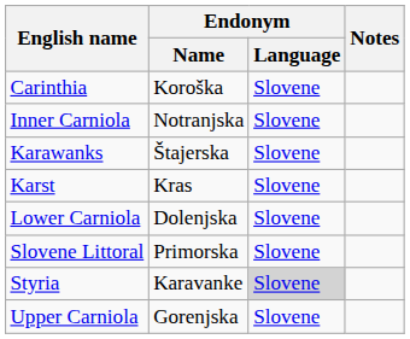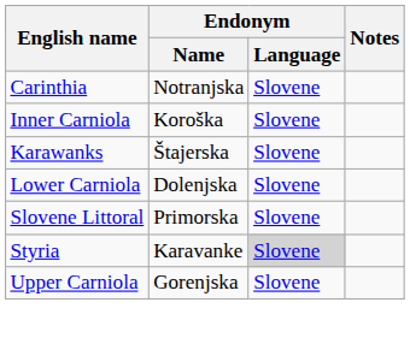 <table class="wikitable sortable mw-collapsible">
 <tr>
 <th rowspan="2">English name</th>
 <th colspan="2">Endonym</th>
 <th rowspan="2">Notes</th>
 </tr>
 <tr>
 <th>Name</th>
 <th>Language</th>
 </tr>
 <tr>
 <td><a href='#'>Carinthia</a></td>
-<td>Koroška</td>
+<td>Notranjska</td>
 <td><a href='#'>Slovene</a></td>
 <td></td>
 </tr>
 <tr>
 <td><a href='#'>Inner Carniola</a></td>
-<td>Notranjska</td>
+<td>Koroška</td>
 <td><a href='#'>Slovene</a></td>
 <td></td>
 </tr>
 <tr>
 <td><a href='#'>Karawanks</a></td>
 <td>Štajerska</td>
-<td><a href='#'>Slovene</a></td>
-<td></td>
-</tr>
-<tr>
-<td><a href='#'>Karst</a></td>
-<td>Kras</td>
 <td><a href='#'>Slovene</a></td>
 <td></td>
 </tr>
 <tr>
 <td><a href='#'>Lower Carniola</a></td>
 <td>Dolenjska</td>
 <td><a href='#'>Slovene</a></td>
 <td></td>
 </tr>
 <tr>
 <td><a href='#'>Slovene Littoral</a></td>
 <td>Primorska</td>
 <td><a href='#'>Slovene</a></td>
 <td></td>
 </tr>
 <tr>
 <td><a href='#'>Styria</a></td>
 <td>Karavanke</td>
 <td style="background: lightgrey;"><a href='#'>Slovene</a></td>
 <td></td>
 </tr>
 <tr>
 <td><a href='#'>Upper Carniola</a></td>
 <td>Gorenjska</td>
 <td><a href='#'>Slovene</a></td>
 <td></td>
 </tr>
 </table>
